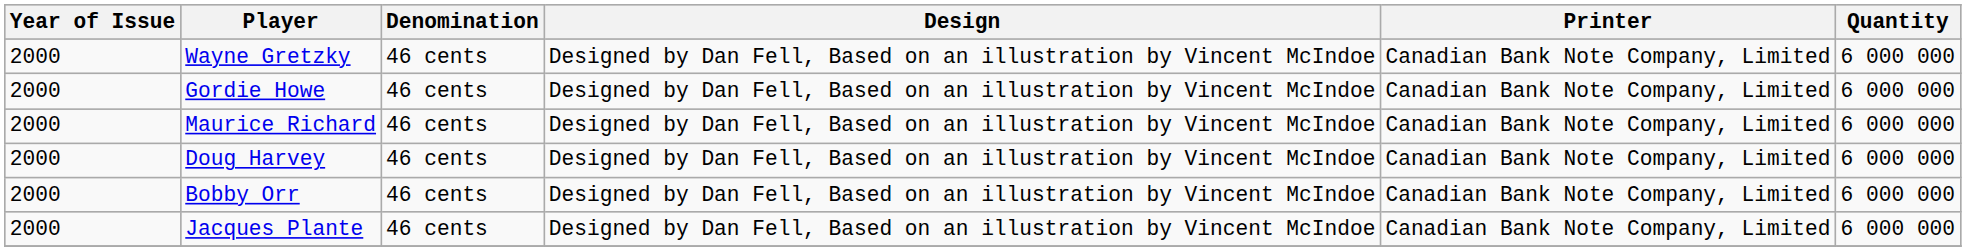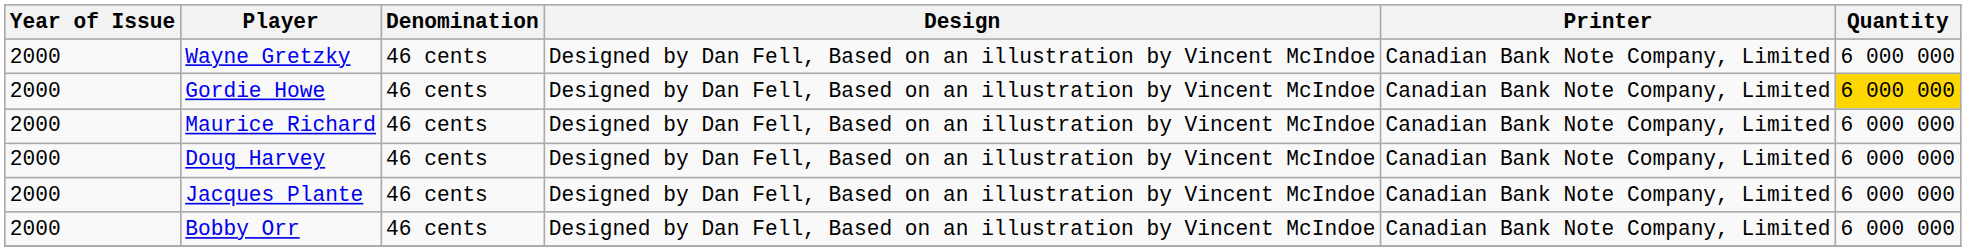 <table class="wikitable">
 <tr>
 <th>Year of Issue</th>
 <th>Player</th>
 <th>Denomination</th>
 <th>Design</th>
 <th>Printer</th>
 <th>Quantity</th>
 </tr>
 <tr>
 <td>2000</td>
 <td><a href='#'>Wayne Gretzky</a></td>
 <td>46 cents</td>
 <td>Designed by Dan Fell, Based on an illustration by Vincent McIndoe</td>
 <td>Canadian Bank Note Company, Limited</td>
 <td>6 000 000</td>
 </tr>
 <tr>
 <td>2000</td>
 <td><a href='#'>Gordie Howe</a></td>
 <td>46 cents</td>
 <td>Designed by Dan Fell, Based on an illustration by Vincent McIndoe</td>
 <td>Canadian Bank Note Company, Limited</td>
-<td>6 000 000</td>
+<td style="background: gold;">6 000 000</td>
 </tr>
 <tr>
 <td>2000</td>
 <td><a href='#'>Maurice Richard</a></td>
 <td>46 cents</td>
 <td>Designed by Dan Fell, Based on an illustration by Vincent McIndoe</td>
 <td>Canadian Bank Note Company, Limited</td>
 <td>6 000 000</td>
 </tr>
 <tr>
 <td>2000</td>
 <td><a href='#'>Doug Harvey</a></td>
 <td>46 cents</td>
 <td>Designed by Dan Fell, Based on an illustration by Vincent McIndoe</td>
 <td>Canadian Bank Note Company, Limited</td>
 <td>6 000 000</td>
 </tr>
 <tr>
 <td>2000</td>
-<td><a href='#'>Bobby Orr</a></td>
+<td><a href='#'>Jacques Plante</a></td>
 <td>46 cents</td>
 <td>Designed by Dan Fell, Based on an illustration by Vincent McIndoe</td>
 <td>Canadian Bank Note Company, Limited</td>
 <td>6 000 000</td>
 </tr>
 <tr>
 <td>2000</td>
-<td><a href='#'>Jacques Plante</a></td>
+<td><a href='#'>Bobby Orr</a></td>
 <td>46 cents</td>
 <td>Designed by Dan Fell, Based on an illustration by Vincent McIndoe</td>
 <td>Canadian Bank Note Company, Limited</td>
 <td>6 000 000</td>
 </tr>
 <tr>
 </tr>
 </table>
